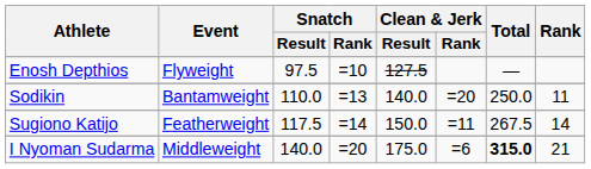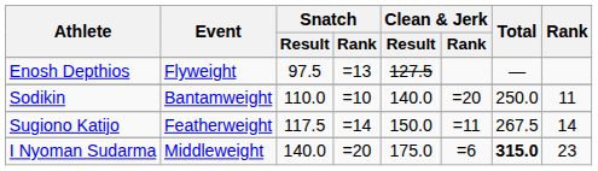 <table class="wikitable" style="font-size:90%">
 <tr>
 <th rowspan="2">Athlete</th>
 <th rowspan="2">Event</th>
 <th colspan="2">Snatch</th>
 <th colspan="2">Clean & Jerk</th>
 <th rowspan="2">Total</th>
 <th rowspan="2">Rank</th>
 </tr>
 <tr style="font-size:95%">
 <th>Result</th>
 <th>Rank</th>
 <th>Result</th>
 <th>Rank</th>
 </tr>
 <tr>
 </tr>
 <tr align=center>
 <td align=left><a href='#'>Enosh Depthios</a></td>
 <td align=left><a href='#'>Flyweight</a></td>
 <td>97.5</td>
-<td>=10</td>
+<td>=13</td>
 <td><s>127.5</s></td>
 <td></td>
 <td>—</td>
 <td></td>
 </tr>
 <tr>
 </tr>
 <tr align=center>
 <td align=left><a href='#'>Sodikin</a></td>
 <td align=left><a href='#'>Bantamweight</a></td>
 <td>110.0</td>
-<td>=13</td>
+<td>=10</td>
 <td>140.0</td>
 <td>=20</td>
 <td>250.0</td>
 <td>11</td>
 </tr>
 <tr>
 </tr>
 <tr align=center>
 <td align=left><a href='#'>Sugiono Katijo</a></td>
 <td align=left><a href='#'>Featherweight</a></td>
 <td>117.5</td>
 <td>=14</td>
 <td>150.0</td>
 <td>=11</td>
 <td>267.5</td>
 <td>14</td>
 </tr>
 <tr>
 </tr>
 <tr align=center>
 <td align=left><a href='#'>I Nyoman Sudarma</a></td>
 <td align=left><a href='#'>Middleweight</a></td>
 <td>140.0</td>
 <td>=20</td>
 <td>175.0</td>
 <td>=6</td>
 <td><strong>315.0</strong></td>
-<td>21</td>
+<td>23</td>
 </tr>
 </table>
